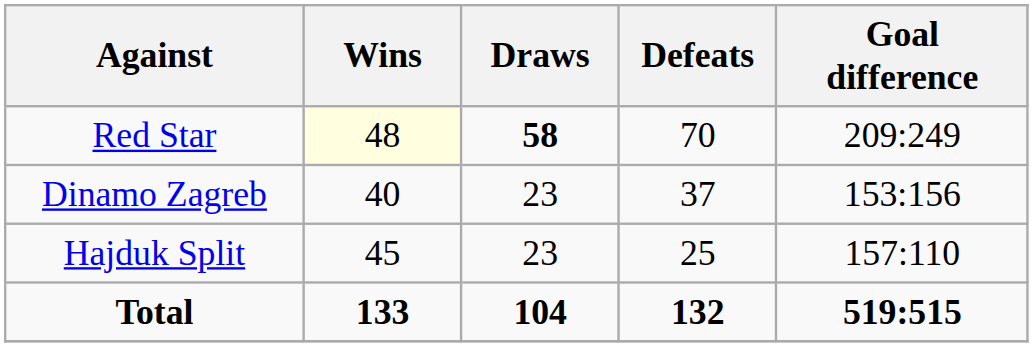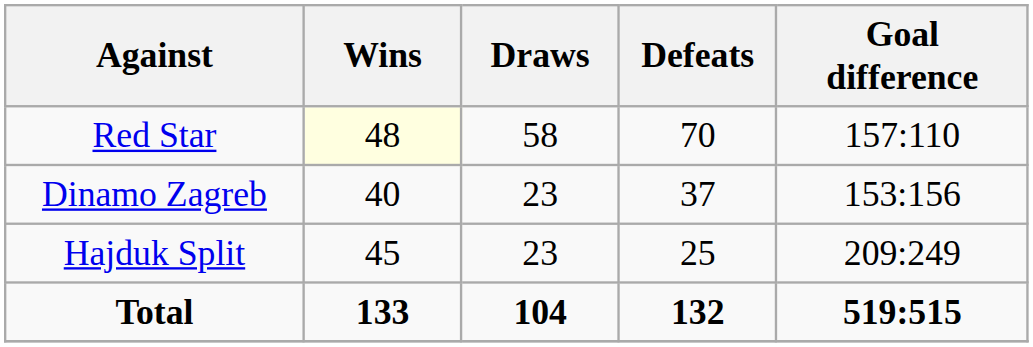 <table class="wikitable" style="text-align:center;font-size:95%">
 <tr>
 <th width="120">Against</th>
 <th width="60">Wins</th>
 <th width="60">Draws</th>
 <th width="60">Defeats</th>
 <th width="100">Goal<br>difference</th>
 </tr>
 <tr>
 <td><a href='#'>Red Star</a></td>
 <td style="background: lightyellow;">48</td>
-<td><strong>58</strong></td>
+<td>58</td>
 <td>70</td>
-<td>209:249</td>
+<td>157:110</td>
 </tr>
 <tr>
 <td><a href='#'>Dinamo Zagreb</a></td>
 <td>40</td>
 <td>23</td>
 <td>37</td>
 <td>153:156</td>
 </tr>
 <tr>
 <td><a href='#'>Hajduk Split</a></td>
 <td>45</td>
 <td>23</td>
 <td>25</td>
-<td>157:110</td>
+<td>209:249</td>
 </tr>
 <tr>
 <td><strong>Total</strong></td>
 <td><strong>133</strong></td>
 <td><strong>104</strong></td>
 <td><strong>132</strong></td>
 <td><strong>519:515</strong></td>
 </tr>
 <tr>
 </tr>
 </table>
